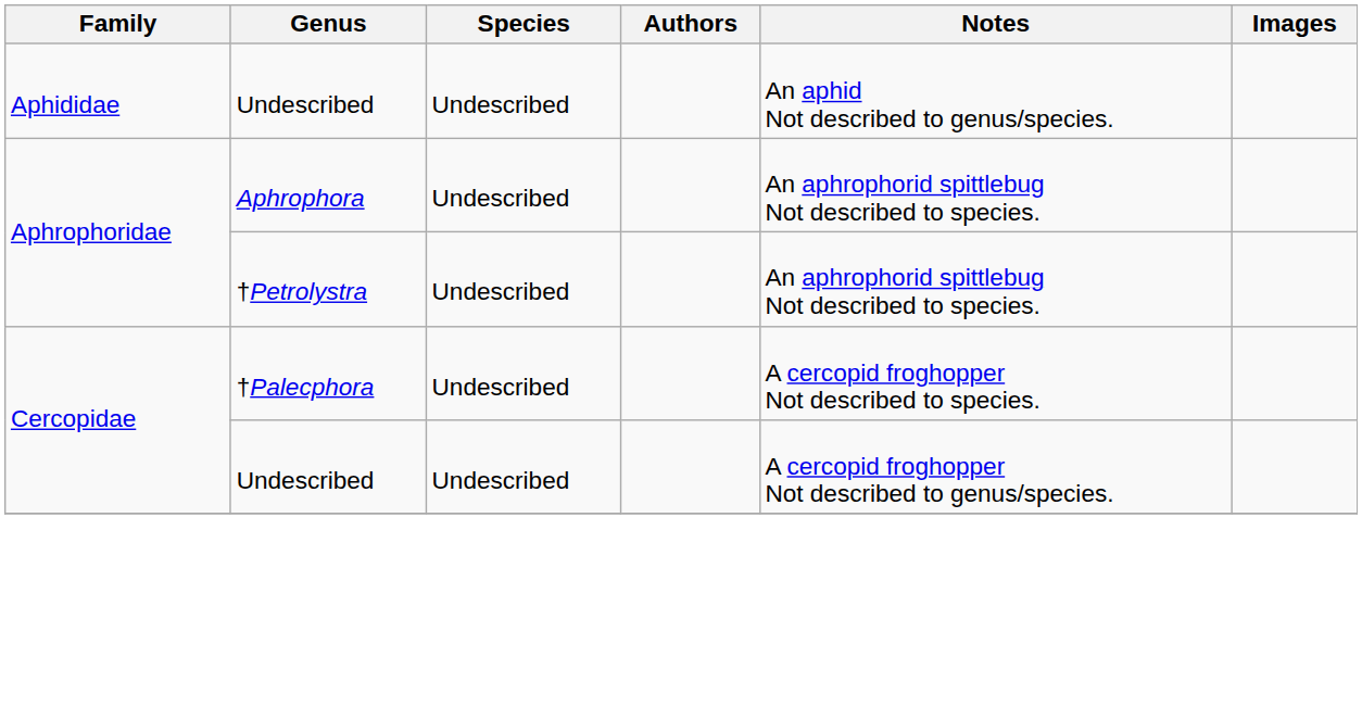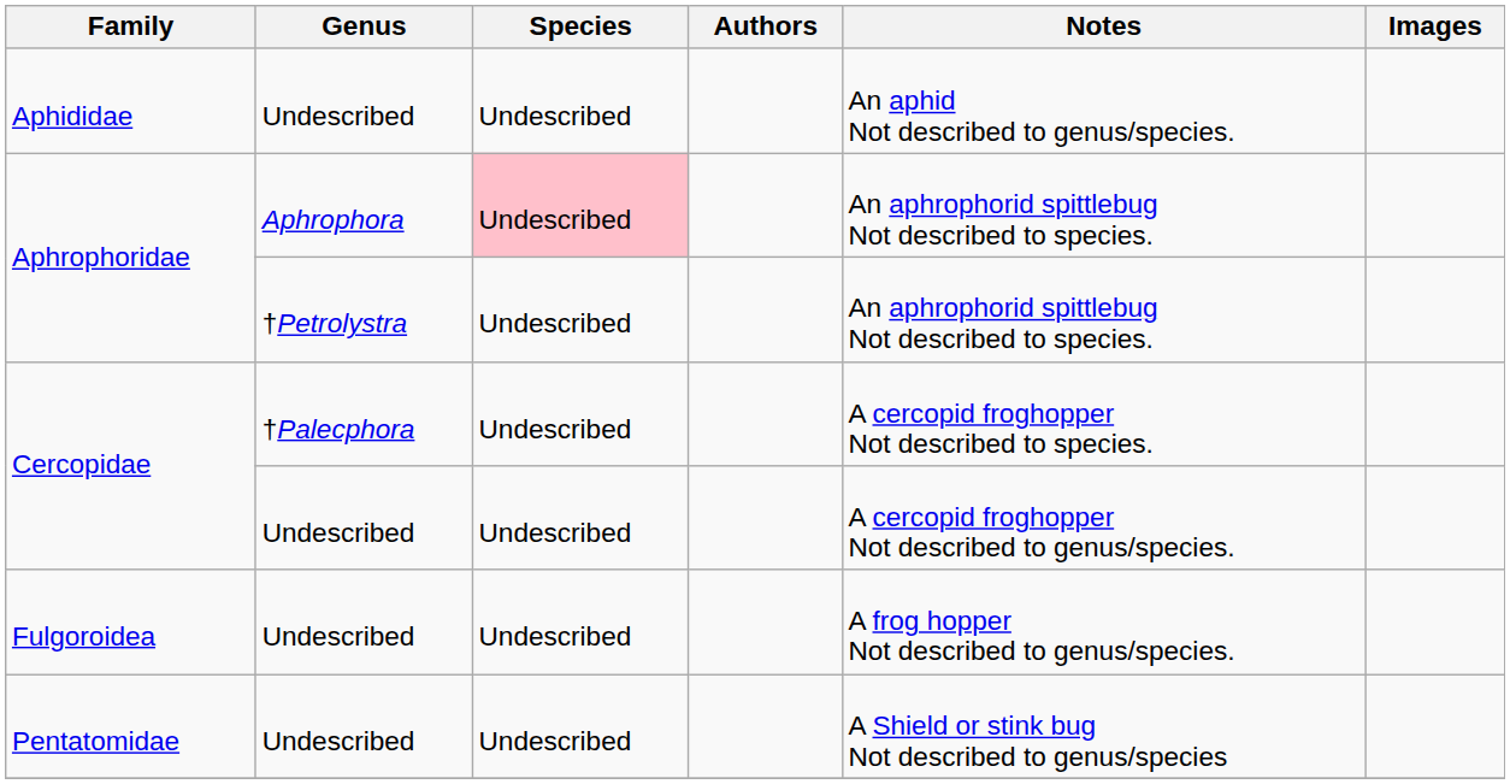 <table class="wikitable sortable"  style="margin:auto; width:100%;">
 <tr>
 <th>Family</th>
 <th>Genus</th>
 <th>Species</th>
 <th>Authors</th>
 <th>Notes</th>
 <th>Images</th>
 </tr>
 <tr>
 <td><br><a href='#'>Aphididae</a></td>
 <td><br>Undescribed</td>
 <td><br>Undescribed</td>
 <td></td>
 <td><br>An <a href='#'>aphid</a><br>Not described to genus/species.</td>
 <td></td>
 </tr>
 <tr>
 <td rowspan=2><a href='#'>Aphrophoridae</a></td>
 <td><br><em><a href='#'>Aphrophora</a></em></td>
-<td><br>Undescribed</td>
+<td style="background: pink;"><br>Undescribed</td>
 <td></td>
 <td><br>An <a href='#'>aphrophorid spittlebug</a><br>Not described to species.</td>
 <td><br></td>
 </tr>
 <tr>
 <td><br>†<em><a href='#'>Petrolystra</a></em></td>
 <td><br>Undescribed</td>
 <td></td>
 <td><br>An <a href='#'>aphrophorid spittlebug</a><br>Not described to species.</td>
 <td></td>
 </tr>
 <tr>
 <td rowspan=2><a href='#'>Cercopidae</a></td>
 <td><br>†<em><a href='#'>Palecphora</a></em></td>
 <td><br>Undescribed</td>
 <td></td>
 <td><br>A <a href='#'>cercopid froghopper</a><br>Not described to species.</td>
 <td></td>
 </tr>
 <tr>
 <td><br>Undescribed</td>
 <td><br>Undescribed</td>
 <td></td>
 <td><br>A <a href='#'>cercopid froghopper</a><br>Not described to genus/species.</td>
 <td><br></td>
 </tr>
 <tr>
+<td><br><a href='#'>Fulgoroidea</a></td>
+<td><br>Undescribed</td>
+<td><br>Undescribed</td>
+<td></td>
+<td><br>A <a href='#'>frog hopper</a><br>Not described to genus/species.</td>
+<td></td>
+</tr>
+<tr>
+<td><br><a href='#'>Pentatomidae</a></td>
+<td><br>Undescribed</td>
+<td><br>Undescribed</td>
+<td></td>
+<td><br>A <a href='#'>Shield or stink bug</a><br>Not described to genus/species</td>
+<td><br></td>
+</tr>
+<tr>
 </tr>
 </table>
